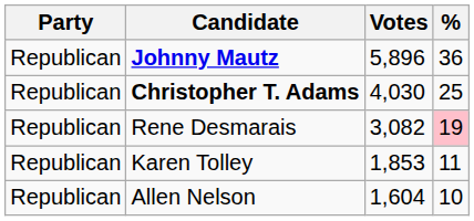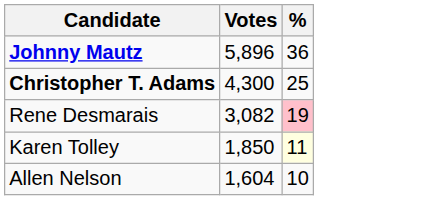 <table class="wikitable">
 <tr>
-<th>Party</th>
 <th>Candidate</th>
 <th>Votes</th>
 <th>%</th>
 </tr>
 <tr>
-<td>Republican</td>
 <td><strong><a href='#'>Johnny Mautz</a></strong></td>
 <td>5,896</td>
 <td>36</td>
 </tr>
 <tr>
-<td>Republican</td>
 <td><strong>Christopher T. Adams</strong></td>
-<td>4,030</td>
+<td>4,300</td>
 <td>25</td>
 </tr>
 <tr>
-<td>Republican</td>
 <td>Rene Desmarais</td>
 <td>3,082</td>
 <td style="background: pink;">19</td>
 </tr>
 <tr>
-<td>Republican</td>
 <td>Karen Tolley</td>
-<td>1,853</td>
-<td>11</td>
+<td>1,850</td>
+<td style="background: lightyellow;">11</td>
 </tr>
 <tr>
-<td>Republican</td>
 <td>Allen Nelson</td>
 <td>1,604</td>
 <td>10</td>
 </tr>
 </table>
